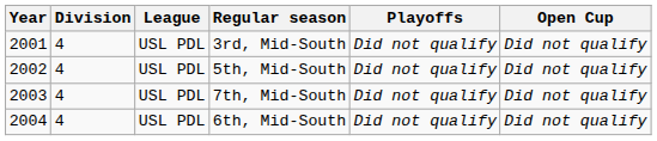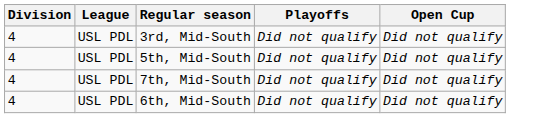 <table class="wikitable">
 <tr>
-<th>Year</th>
 <th>Division</th>
 <th>League</th>
 <th>Regular season</th>
 <th>Playoffs</th>
 <th>Open Cup</th>
 </tr>
 <tr>
-<td>2001</td>
 <td>4</td>
 <td>USL PDL</td>
 <td>3rd, Mid-South</td>
 <td><em>Did not qualify</em></td>
 <td><em>Did not qualify</em></td>
 </tr>
 <tr>
-<td>2002</td>
 <td>4</td>
 <td>USL PDL</td>
 <td>5th, Mid-South</td>
 <td><em>Did not qualify</em></td>
 <td><em>Did not qualify</em></td>
 </tr>
 <tr>
-<td>2003</td>
 <td>4</td>
 <td>USL PDL</td>
 <td>7th, Mid-South</td>
 <td><em>Did not qualify</em></td>
 <td><em>Did not qualify</em></td>
 </tr>
 <tr>
-<td>2004</td>
 <td>4</td>
 <td>USL PDL</td>
 <td>6th, Mid-South</td>
 <td><em>Did not qualify</em></td>
 <td><em>Did not qualify</em></td>
 </tr>
 </table>
